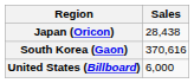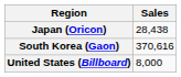 <table class="wikitable plainrowheaders">
 <tr>
 <th>Region</th>
 <th>Sales</th>
 </tr>
 <tr>
 <th scope="row">Japan (<a href='#'>Oricon</a>)</th>
 <td>28,438</td>
 </tr>
 <tr>
 <th scope="row">South Korea (<a href='#'>Gaon</a>)</th>
 <td>370,616</td>
 </tr>
 <tr>
 <th scope="row">United States (<em><a href='#'>Billboard</a></em>)</th>
-<td>6,000</td>
+<td>8,000</td>
 </tr>
 </table>
